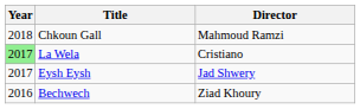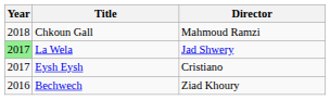 <table class="wikitable">
 <tr>
 <th>Year</th>
 <th style="width:200px;">Title</th>
 <th style="width:200px;">Director</th>
 </tr>
 <tr>
 <td>2018</td>
 <td>Chkoun Gall</td>
 <td>Mahmoud Ramzi</td>
 </tr>
 <tr>
 <td style="background: lightgreen;">2017</td>
 <td><a href='#'>La Wela</a></td>
-<td>Cristiano</td>
+<td><a href='#'>Jad Shwery</a></td>
 </tr>
 <tr>
 <td>2017</td>
 <td><a href='#'>Eysh Eysh</a></td>
-<td><a href='#'>Jad Shwery</a></td>
+<td>Cristiano</td>
 </tr>
 <tr>
 <td>2016</td>
 <td><a href='#'>Bechwech</a></td>
 <td>Ziad Khoury</td>
 </tr>
 </table>
